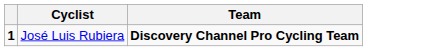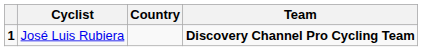 <table class="wikitable">
 <tr style="background:#ccccff;">
 <th></th>
 <th>Cyclist</th>
+<th>Country</th>
 <th>Team</th>
 </tr>
 <tr>
 <td><strong>1</strong></td>
 <td><a href='#'>José Luis Rubiera</a></td>
+<td></td>
 <td><strong>Discovery Channel Pro Cycling Team</strong></td>
 </tr>
 </table>
